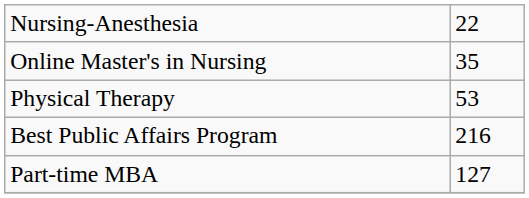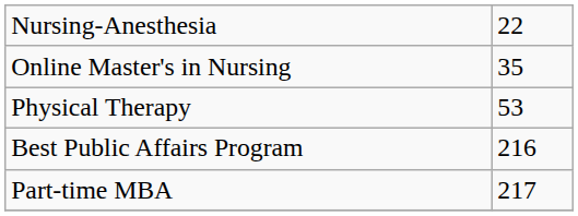 <table class="wikitable floatright" style="width: 22em;">
 <tr>
 <td>Nursing-Anesthesia</td>
 <td>22</td>
 </tr>
 <tr>
 <td>Online Master's in Nursing</td>
 <td>35</td>
 </tr>
 <tr>
 <td>Physical Therapy</td>
 <td>53</td>
 </tr>
 <tr>
 <td>Best Public Affairs Program</td>
 <td>216</td>
 </tr>
 <tr>
 <td>Part-time MBA</td>
-<td>127</td>
+<td>217</td>
 </tr>
 <tr>
 </tr>
 </table>
